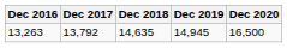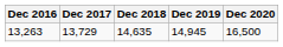 <table class="wikitable">
 <tr>
 <th>Dec 2016</th>
 <th>Dec 2017</th>
 <th>Dec 2018</th>
 <th>Dec 2019</th>
 <th>Dec 2020</th>
 </tr>
 <tr>
 <td>13,263</td>
-<td>13,792</td>
+<td>13,729</td>
 <td>14,635</td>
 <td>14,945</td>
 <td>16,500</td>
 </tr>
 </table>
